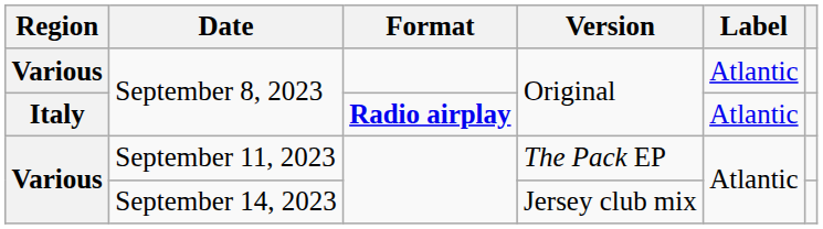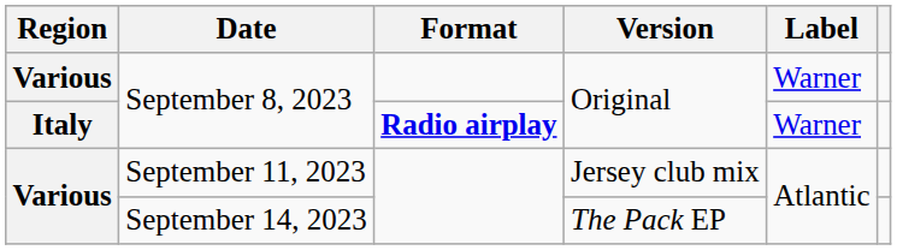 <table class="wikitable plainrowheaders">
 <tr>
 <th scope="col">Region</th>
 <th scope="col">Date</th>
 <th scope="col">Format</th>
 <th scope="col">Version</th>
 <th scope="col">Label</th>
 <th scope="col"></th>
 </tr>
 <tr>
 <th scope="row">Various</th>
 <td rowspan="2">September 8, 2023</td>
 <td></td>
 <td rowspan="2">Original</td>
-<td><a href='#'>Atlantic</a></td>
+<td><a href='#'>Warner</a></td>
 <td style="text-align:center"></td>
 </tr>
 <tr>
 <th scope="row">Italy</th>
 <td><strong><a href='#'>Radio airplay</a></strong></td>
-<td><a href='#'>Atlantic</a></td>
+<td><a href='#'>Warner</a></td>
 <td style="text-align:center"></td>
 </tr>
 <tr>
 <th scope="row" rowspan="2">Various</th>
 <td>September 11, 2023</td>
 <td rowspan="2"></td>
-<td><em>The Pack</em> EP</td>
+<td>Jersey club mix</td>
 <td rowspan="2">Atlantic</td>
 <td style="text-align:center"></td>
 </tr>
 <tr>
 <td>September 14, 2023</td>
-<td>Jersey club mix</td>
+<td><em>The Pack</em> EP</td>
 <td style="text-align:center"></td>
 </tr>
 </table>
